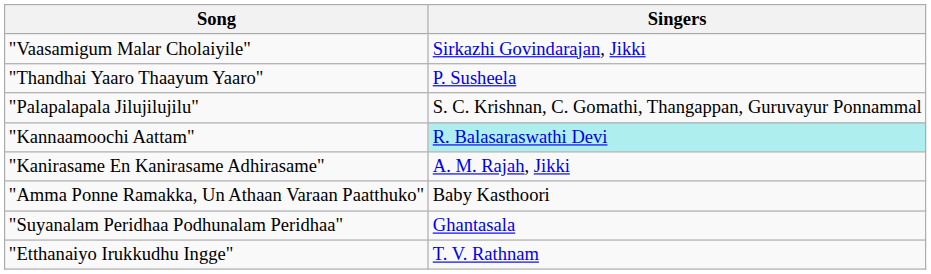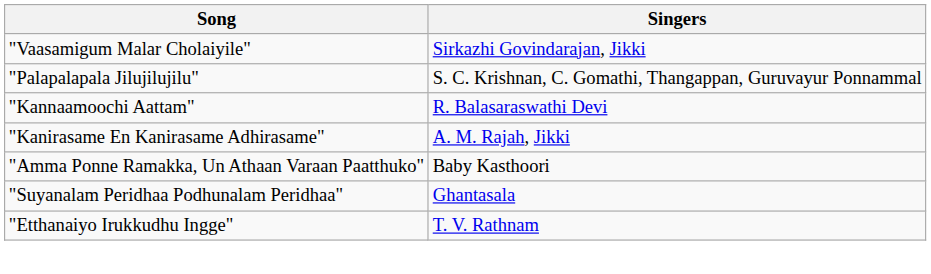 <table class="wikitable">
 <tr>
 <th>Song</th>
 <th>Singers</th>
 </tr>
 <tr>
 <td>"Vaasamigum Malar Cholaiyile"</td>
 <td><a href='#'>Sirkazhi Govindarajan</a>, <a href='#'>Jikki</a></td>
 </tr>
 <tr>
-<td>"Thandhai Yaaro Thaayum Yaaro"</td>
-<td><a href='#'>P. Susheela</a></td>
-</tr>
-<tr>
 <td>"Palapalapala Jilujilujilu"</td>
 <td>S. C. Krishnan, C. Gomathi, Thangappan, Guruvayur Ponnammal</td>
 </tr>
 <tr>
 <td>"Kannaamoochi Aattam"</td>
-<td style="background: paleturquoise;"><a href='#'>R. Balasaraswathi Devi</a></td>
+<td><a href='#'>R. Balasaraswathi Devi</a></td>
 </tr>
 <tr>
 <td>"Kanirasame En Kanirasame Adhirasame"</td>
 <td><a href='#'>A. M. Rajah</a>, <a href='#'>Jikki</a></td>
 </tr>
 <tr>
 <td>"Amma Ponne Ramakka, Un Athaan Varaan Paatthuko"</td>
 <td>Baby Kasthoori</td>
 </tr>
 <tr>
 <td>"Suyanalam Peridhaa Podhunalam Peridhaa"</td>
 <td><a href='#'>Ghantasala</a></td>
 </tr>
 <tr>
 <td>"Etthanaiyo Irukkudhu Ingge"</td>
 <td><a href='#'>T. V. Rathnam</a></td>
 </tr>
 </table>
